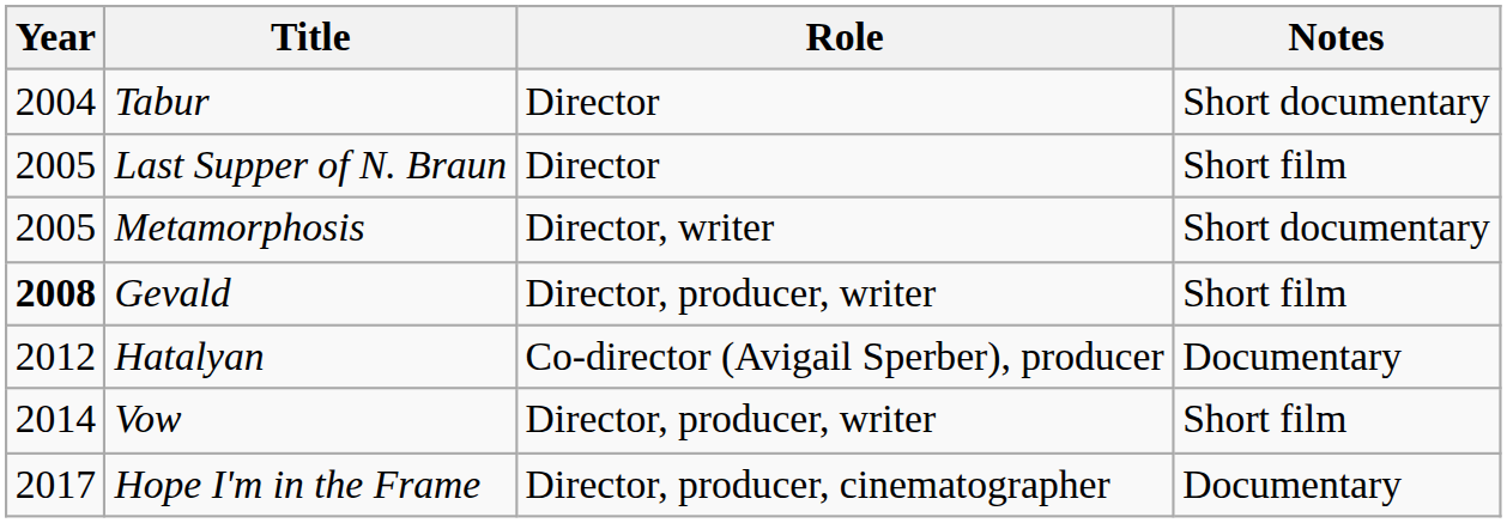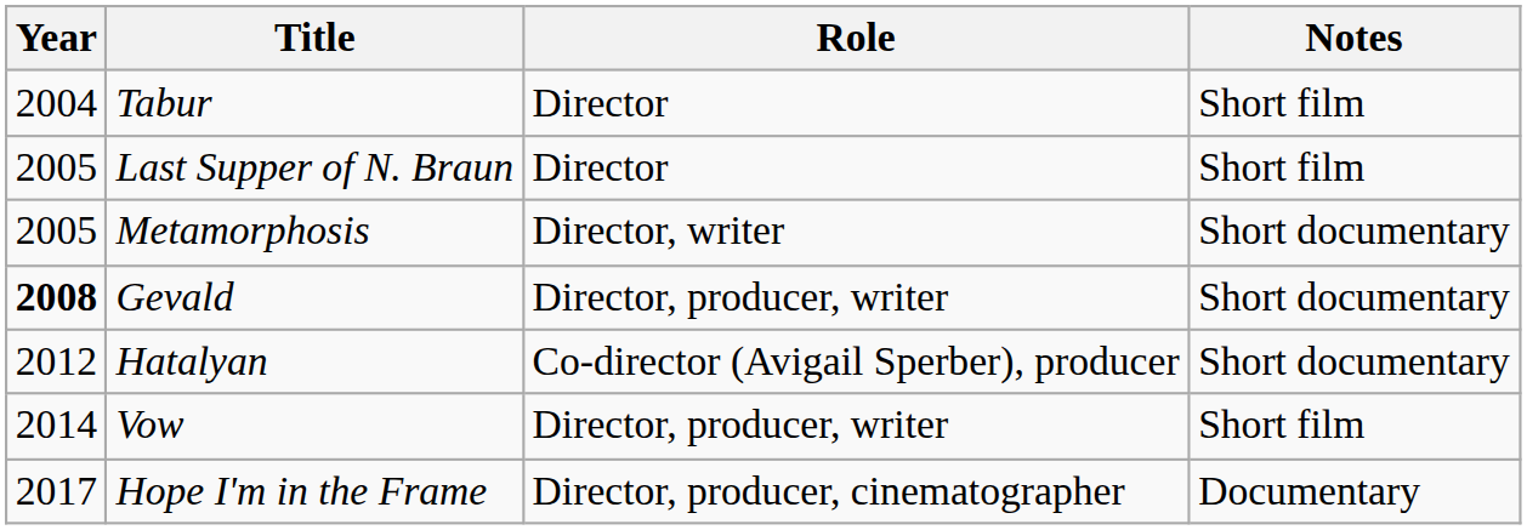 <table class="wikitable">
 <tr>
 <th>Year</th>
 <th>Title</th>
 <th>Role</th>
 <th>Notes</th>
 </tr>
 <tr>
 <td>2004</td>
 <td><em>Tabur</em></td>
 <td>Director</td>
-<td>Short documentary</td>
+<td>Short film</td>
 </tr>
 <tr>
 <td>2005</td>
 <td><em>Last Supper of N. Braun</em></td>
 <td>Director</td>
 <td>Short film</td>
 </tr>
 <tr>
 <td>2005</td>
 <td><em>Metamorphosis</em></td>
 <td>Director, writer</td>
 <td>Short documentary</td>
 </tr>
 <tr>
 <td><strong>2008</strong></td>
 <td><em>Gevald</em></td>
 <td>Director, producer, writer</td>
-<td>Short film</td>
+<td>Short documentary</td>
 </tr>
 <tr>
 <td>2012</td>
 <td><em>Hatalyan</em></td>
 <td>Co-director (Avigail Sperber), producer</td>
-<td>Documentary</td>
+<td>Short documentary</td>
 </tr>
 <tr>
 <td>2014</td>
 <td><em>Vow</em></td>
 <td>Director, producer, writer</td>
 <td>Short film</td>
 </tr>
 <tr>
 <td>2017</td>
 <td><em>Hope I'm in the Frame</em></td>
 <td>Director, producer, cinematographer</td>
 <td>Documentary</td>
 </tr>
 </table>
